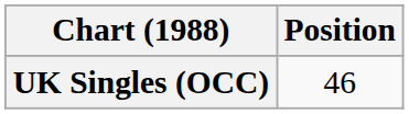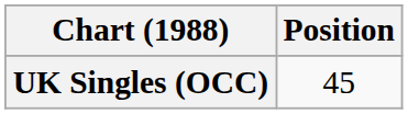 <table class="wikitable plainrowheaders" style="text-align:center">
 <tr>
 <th>Chart (1988)</th>
 <th>Position</th>
 </tr>
 <tr>
 <th scope="row">UK Singles (OCC)</th>
-<td>46</td>
+<td>45</td>
 </tr>
 </table>
